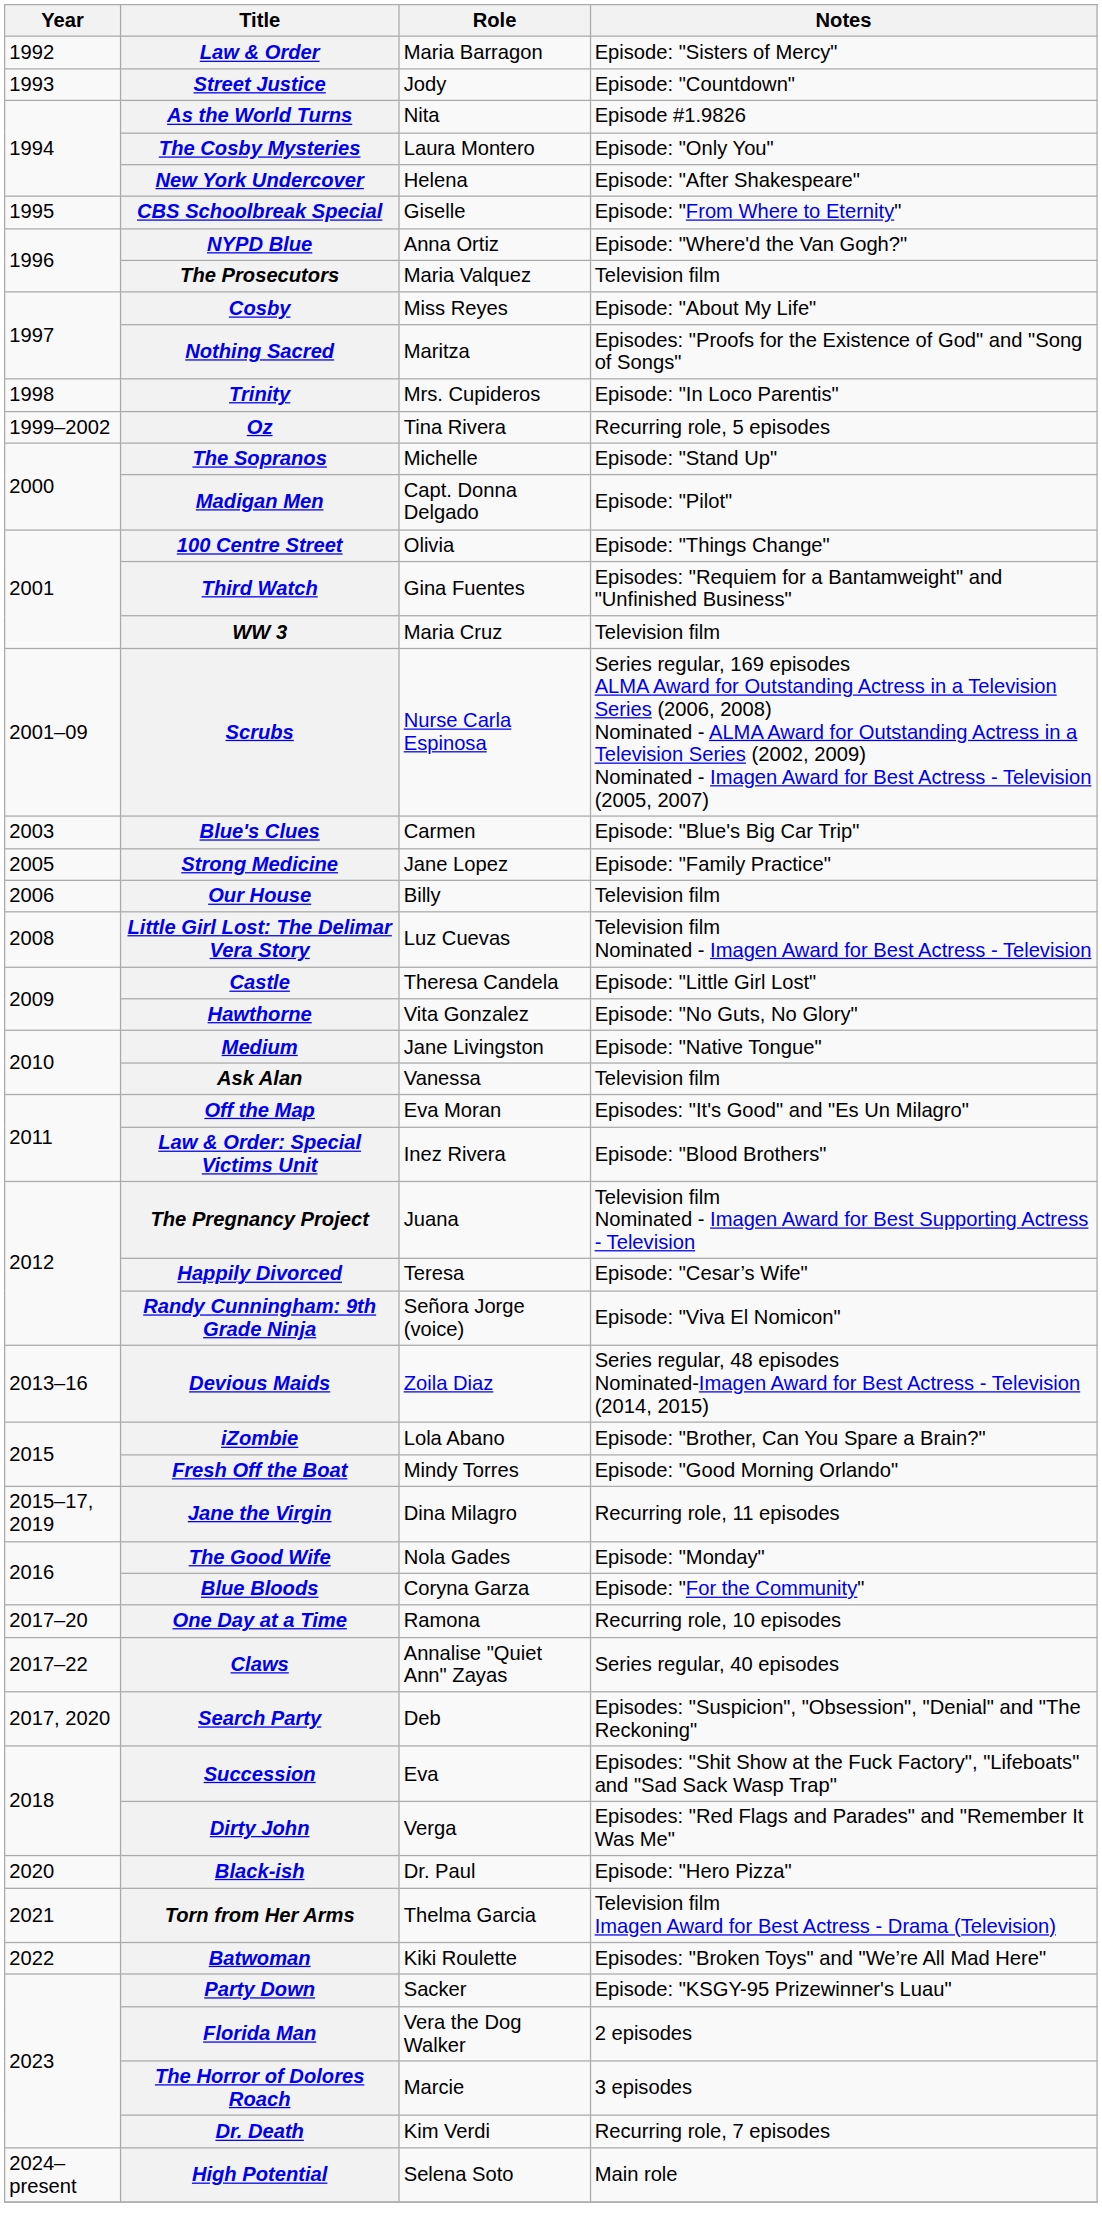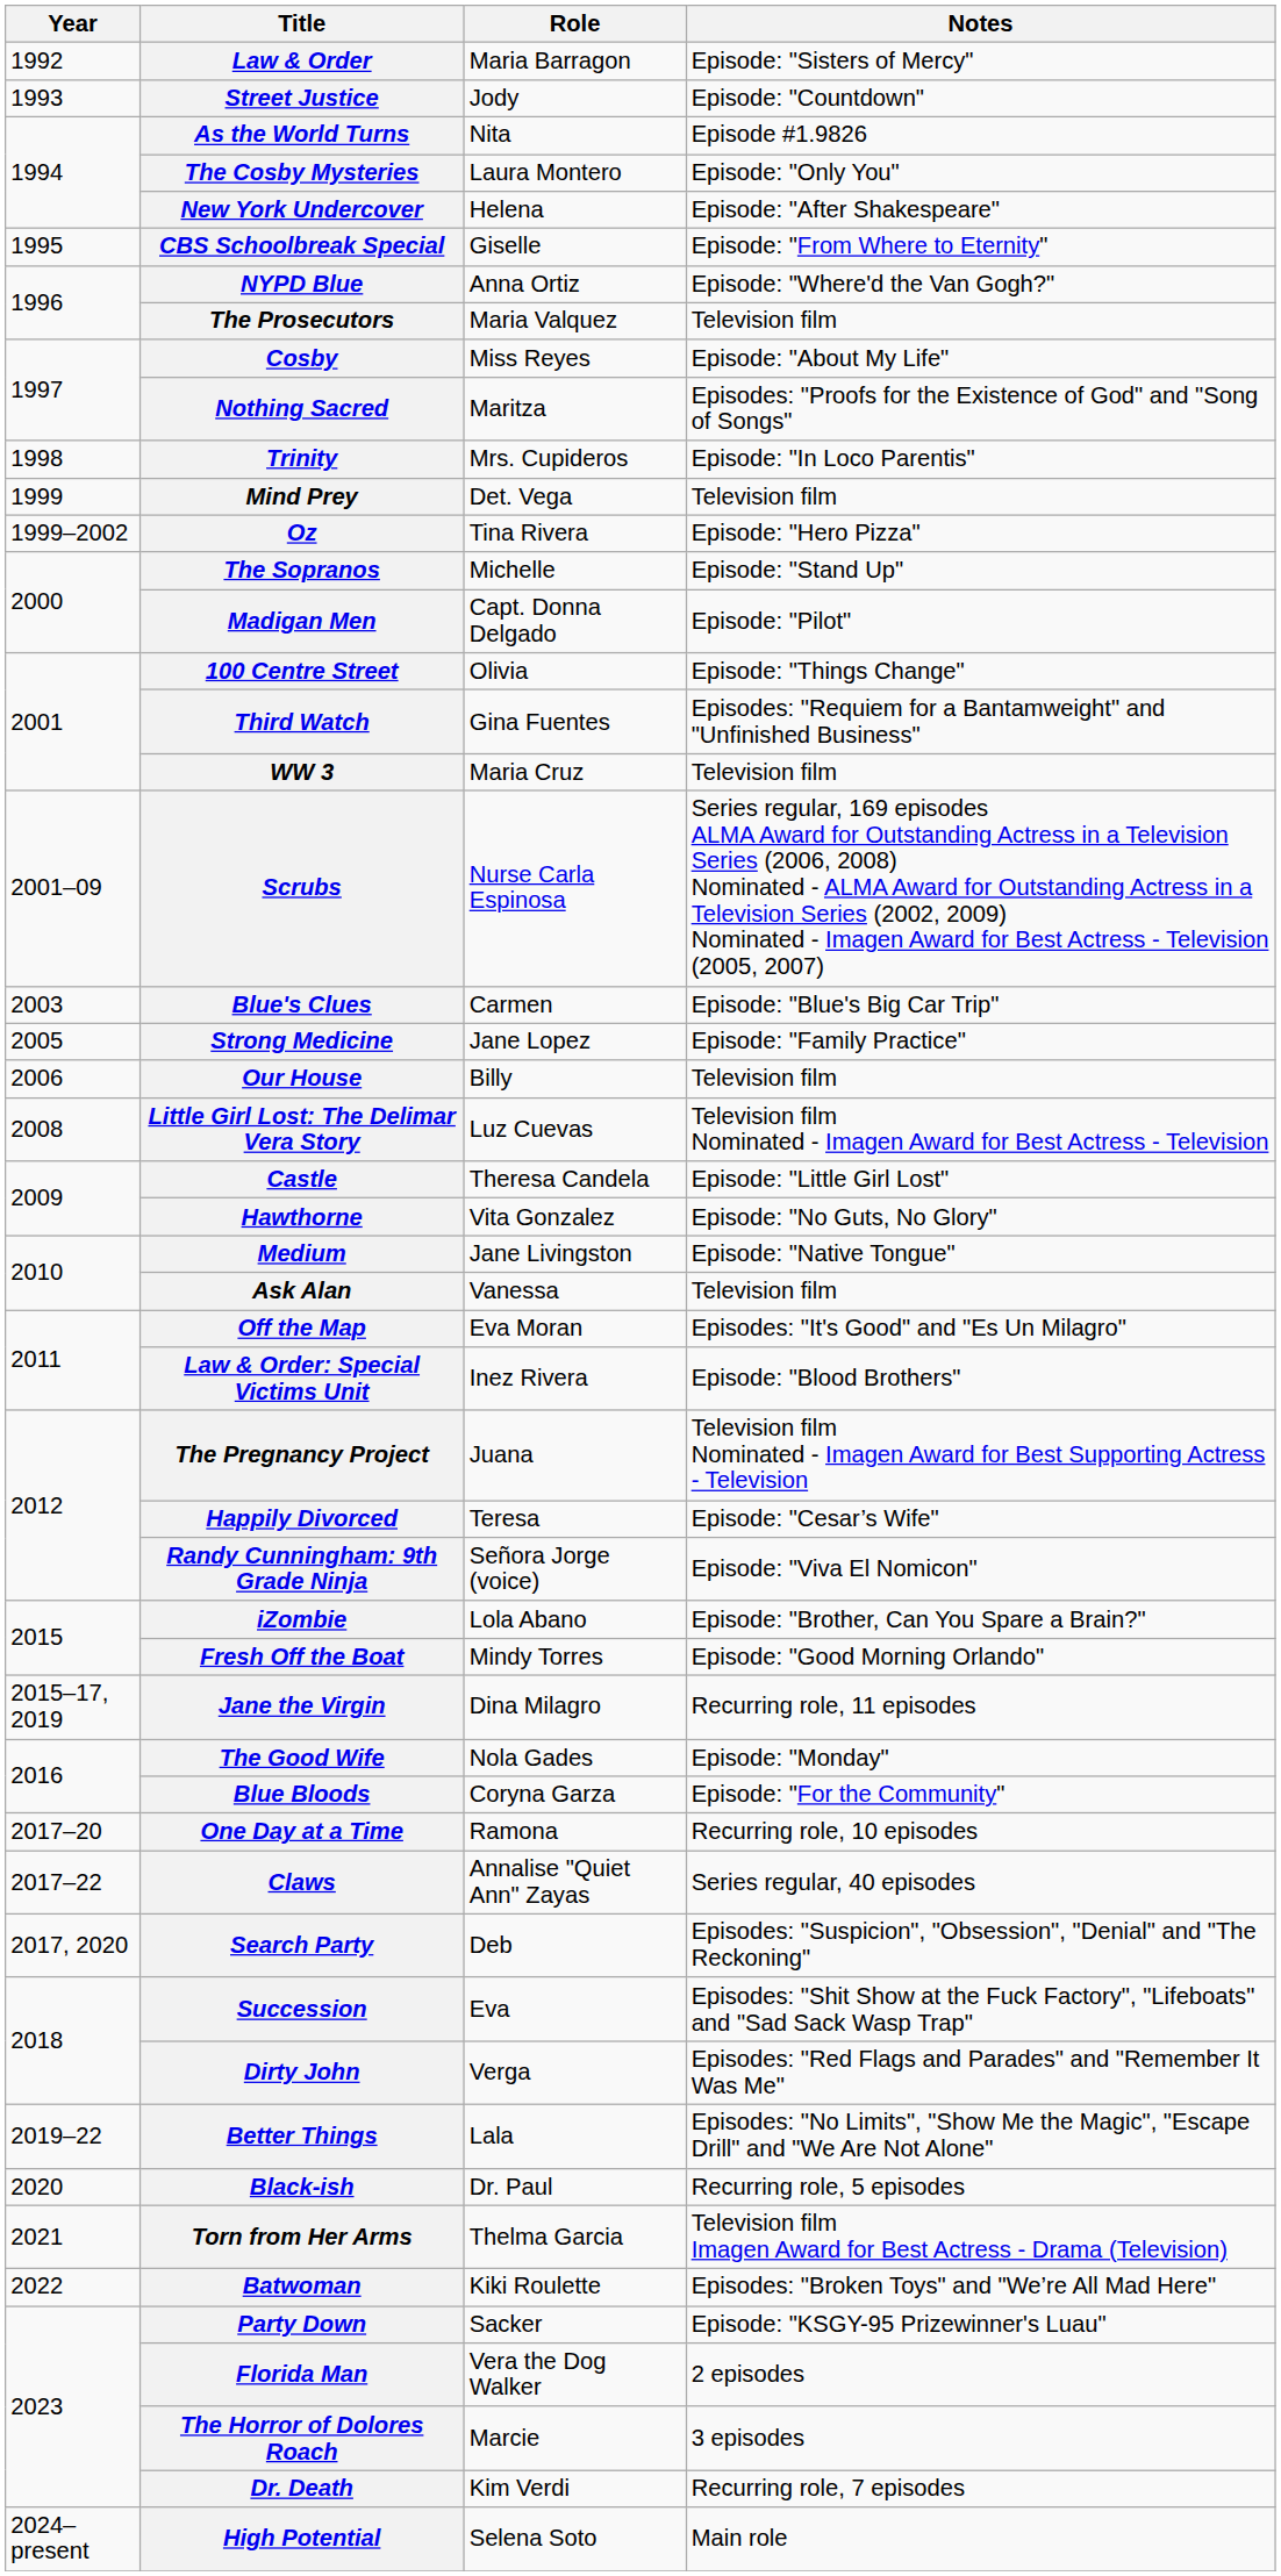 <table class="wikitable plainrowheaders sortable">
 <tr>
 <th scope="col">Year</th>
 <th scope="col">Title</th>
 <th scope="col" class="unsortable">Role</th>
 <th scope="col" class="unsortable">Notes</th>
 </tr>
 <tr>
 <td>1992</td>
 <th scope="row"><em><a href='#'>Law & Order</a></em></th>
 <td>Maria Barragon</td>
 <td>Episode: "Sisters of Mercy"</td>
 </tr>
 <tr>
 <td>1993</td>
 <th scope="row"><em><a href='#'>Street Justice</a></em></th>
 <td>Jody</td>
 <td>Episode: "Countdown"</td>
 </tr>
 <tr>
 <td rowspan=3>1994</td>
 <th scope="row"><em><a href='#'>As the World Turns</a></em></th>
 <td>Nita</td>
 <td>Episode #1.9826</td>
 </tr>
 <tr>
 <th scope="row"><em><a href='#'>The Cosby Mysteries</a></em></th>
 <td>Laura Montero</td>
 <td>Episode: "Only You"</td>
 </tr>
 <tr>
 <th scope="row"><em><a href='#'>New York Undercover</a></em></th>
 <td>Helena</td>
 <td>Episode: "After Shakespeare"</td>
 </tr>
 <tr>
 <td>1995</td>
 <th scope="row"><em><a href='#'>CBS Schoolbreak Special</a></em></th>
 <td>Giselle</td>
 <td>Episode: "<a href='#'>From Where to Eternity</a>"</td>
 </tr>
 <tr>
 <td rowspan=2>1996</td>
 <th scope="row"><em><a href='#'>NYPD Blue</a></em></th>
 <td>Anna Ortiz</td>
 <td>Episode: "Where'd the Van Gogh?"</td>
 </tr>
 <tr>
 <th scope="row"><em>The Prosecutors</em></th>
 <td>Maria Valquez</td>
 <td>Television film</td>
 </tr>
 <tr>
 <td rowspan=2>1997</td>
 <th scope="row"><em><a href='#'>Cosby</a></em></th>
 <td>Miss Reyes</td>
 <td>Episode: "About My Life"</td>
 </tr>
 <tr>
 <th scope="row"><em><a href='#'>Nothing Sacred</a></em></th>
 <td>Maritza</td>
 <td>Episodes: "Proofs for the Existence of God" and "Song of Songs"</td>
 </tr>
 <tr>
 <td>1998</td>
 <th scope="row"><em><a href='#'>Trinity</a></em></th>
 <td>Mrs. Cupideros</td>
 <td>Episode: "In Loco Parentis"</td>
 </tr>
 <tr>
+<td>1999</td>
+<th scope="row"><em>Mind Prey</em></th>
+<td>Det. Vega</td>
+<td>Television film</td>
+</tr>
+<tr>
 <td>1999–2002</td>
 <th scope="row"><em><a href='#'>Oz</a></em></th>
 <td>Tina Rivera</td>
-<td>Recurring role, 5 episodes</td>
+<td>Episode: "Hero Pizza"</td>
 </tr>
 <tr>
 <td rowspan=2>2000</td>
 <th scope="row"><em><a href='#'>The Sopranos</a></em></th>
 <td>Michelle</td>
 <td>Episode: "Stand Up"</td>
 </tr>
 <tr>
 <th scope="row"><em><a href='#'>Madigan Men</a></em></th>
 <td>Capt. Donna Delgado</td>
 <td>Episode: "Pilot"</td>
 </tr>
 <tr>
 <td rowspan=3>2001</td>
 <th scope="row"><em><a href='#'>100 Centre Street</a></em></th>
 <td>Olivia</td>
 <td>Episode: "Things Change"</td>
 </tr>
 <tr>
 <th scope="row"><em><a href='#'>Third Watch</a></em></th>
 <td>Gina Fuentes</td>
 <td>Episodes: "Requiem for a Bantamweight" and "Unfinished Business"</td>
 </tr>
 <tr>
 <th scope="row"><em>WW 3</em></th>
 <td>Maria Cruz</td>
 <td>Television film</td>
 </tr>
 <tr>
 <td>2001–09</td>
 <th scope="row"><em><a href='#'>Scrubs</a></em></th>
 <td><a href='#'>Nurse Carla Espinosa</a></td>
 <td>Series regular, 169 episodes<br><a href='#'>ALMA Award for Outstanding Actress in a Television Series</a> (2006, 2008)<br>Nominated - <a href='#'>ALMA Award for Outstanding Actress in a Television Series</a> (2002, 2009)<br>Nominated - <a href='#'>Imagen Award for Best Actress - Television</a> (2005, 2007)</td>
 </tr>
 <tr>
 <td>2003</td>
 <th scope="row"><em><a href='#'>Blue's Clues</a></em></th>
 <td>Carmen</td>
 <td>Episode: "Blue's Big Car Trip"</td>
 </tr>
 <tr>
 <td>2005</td>
 <th scope="row"><em><a href='#'>Strong Medicine</a></em></th>
 <td>Jane Lopez</td>
 <td>Episode: "Family Practice"</td>
 </tr>
 <tr>
 <td>2006</td>
 <th scope="row"><em><a href='#'>Our House</a></em></th>
 <td>Billy</td>
 <td>Television film</td>
 </tr>
 <tr>
 <td>2008</td>
 <th scope="row"><em><a href='#'>Little Girl Lost: The Delimar Vera Story</a></em></th>
 <td>Luz Cuevas</td>
 <td>Television film<br>Nominated - <a href='#'>Imagen Award for Best Actress - Television</a></td>
 </tr>
 <tr>
 <td rowspan=2>2009</td>
 <th scope="row"><em><a href='#'>Castle</a></em></th>
 <td>Theresa Candela</td>
 <td>Episode: "Little Girl Lost"</td>
 </tr>
 <tr>
 <th scope="row"><em><a href='#'>Hawthorne</a></em></th>
 <td>Vita Gonzalez</td>
 <td>Episode: "No Guts, No Glory"</td>
 </tr>
 <tr>
 <td rowspan=2>2010</td>
 <th scope="row"><em><a href='#'>Medium</a></em></th>
 <td>Jane Livingston</td>
 <td>Episode: "Native Tongue"</td>
 </tr>
 <tr>
 <th scope="row"><em>Ask Alan</em></th>
 <td>Vanessa</td>
 <td>Television film</td>
 </tr>
 <tr>
 <td rowspan=2>2011</td>
 <th scope="row"><em><a href='#'>Off the Map</a></em></th>
 <td>Eva Moran</td>
 <td>Episodes: "It's Good" and "Es Un Milagro"</td>
 </tr>
 <tr>
 <th scope="row"><em><a href='#'>Law & Order: Special Victims Unit</a></em></th>
 <td>Inez Rivera</td>
 <td>Episode: "Blood Brothers"</td>
 </tr>
 <tr>
 <td rowspan=3>2012</td>
 <th scope="row"><em>The Pregnancy Project</em></th>
 <td>Juana</td>
 <td>Television film<br>Nominated - <a href='#'>Imagen Award for Best Supporting Actress - Television</a></td>
 </tr>
 <tr>
 <th scope="row"><em><a href='#'>Happily Divorced</a></em></th>
 <td>Teresa</td>
 <td>Episode: "Cesar’s Wife"</td>
 </tr>
 <tr>
 <th scope="row"><em><a href='#'>Randy Cunningham: 9th Grade Ninja</a></em></th>
 <td>Señora Jorge (voice)</td>
 <td>Episode: "Viva El Nomicon"</td>
 </tr>
 <tr>
-<td>2013–16</td>
-<th scope="row"><em><a href='#'>Devious Maids</a></em></th>
-<td><a href='#'>Zoila Diaz</a></td>
-<td>Series regular, 48 episodes<br>Nominated-<a href='#'>Imagen Award for Best Actress - Television</a> (2014, 2015)</td>
-</tr>
-<tr>
 <td rowspan=2>2015</td>
 <th scope="row"><em><a href='#'>iZombie</a></em></th>
 <td>Lola Abano</td>
 <td>Episode: "Brother, Can You Spare a Brain?"</td>
 </tr>
 <tr>
 <th scope="row"><em><a href='#'>Fresh Off the Boat</a></em></th>
 <td>Mindy Torres</td>
 <td>Episode: "Good Morning Orlando"</td>
 </tr>
 <tr>
 <td>2015–17, 2019</td>
 <th scope="row"><em><a href='#'>Jane the Virgin</a></em></th>
 <td>Dina Milagro</td>
 <td>Recurring role, 11 episodes</td>
 </tr>
 <tr>
 <td rowspan=2>2016</td>
 <th scope="row"><em><a href='#'>The Good Wife</a></em></th>
 <td>Nola Gades</td>
 <td>Episode: "Monday"</td>
 </tr>
 <tr>
 <th scope="row"><em><a href='#'>Blue Bloods</a></em></th>
 <td>Coryna Garza</td>
 <td>Episode: "<a href='#'>For the Community</a>"</td>
 </tr>
 <tr>
 <td>2017–20</td>
 <th scope="row"><em><a href='#'>One Day at a Time</a></em></th>
 <td>Ramona</td>
 <td>Recurring role, 10 episodes</td>
 </tr>
 <tr>
 <td>2017–22</td>
 <th scope="row"><em><a href='#'>Claws</a></em></th>
 <td>Annalise "Quiet Ann" Zayas</td>
 <td>Series regular, 40 episodes</td>
 </tr>
 <tr>
 <td>2017, 2020</td>
 <th scope="row"><em><a href='#'>Search Party</a></em></th>
 <td>Deb</td>
 <td>Episodes: "Suspicion", "Obsession", "Denial" and "The Reckoning"</td>
 </tr>
 <tr>
 <td rowspan=2>2018</td>
 <th scope="row"><em><a href='#'>Succession</a></em></th>
 <td>Eva</td>
 <td>Episodes: "Shit Show at the Fuck Factory", "Lifeboats" and "Sad Sack Wasp Trap"</td>
 </tr>
 <tr>
 <th scope="row"><em><a href='#'>Dirty John</a></em></th>
 <td>Verga</td>
 <td>Episodes: "Red Flags and Parades" and "Remember It Was Me"</td>
 </tr>
 <tr>
+<td>2019–22</td>
+<th scope="row"><em><a href='#'>Better Things</a></em></th>
+<td>Lala</td>
+<td>Episodes: "No Limits", "Show Me the Magic", "Escape Drill" and "We Are Not Alone"</td>
+</tr>
+<tr>
 <td>2020</td>
 <th scope="row"><em><a href='#'>Black-ish</a></em></th>
 <td>Dr. Paul</td>
-<td>Episode: "Hero Pizza"</td>
+<td>Recurring role, 5 episodes</td>
 </tr>
 <tr>
 <td>2021</td>
 <th scope="row"><em>Torn from Her Arms</em></th>
 <td>Thelma Garcia</td>
 <td>Television film<br><a href='#'>Imagen Award for Best Actress - Drama (Television)</a></td>
 </tr>
 <tr>
 <td>2022</td>
 <th scope="row"><em><a href='#'>Batwoman</a></em></th>
 <td>Kiki Roulette</td>
 <td>Episodes: "Broken Toys" and "We’re All Mad Here"</td>
 </tr>
 <tr>
 <td rowspan=4>2023</td>
 <th scope="row"><em><a href='#'>Party Down</a></em></th>
 <td>Sacker</td>
 <td>Episode: "KSGY-95 Prizewinner's Luau"</td>
 </tr>
 <tr>
 <th scope="row"><em><a href='#'>Florida Man</a></em></th>
 <td>Vera the Dog Walker</td>
 <td>2 episodes</td>
 </tr>
 <tr>
 <th scope="row"><em><a href='#'>The Horror of Dolores Roach</a></em></th>
 <td>Marcie</td>
 <td>3 episodes</td>
 </tr>
 <tr>
 <th scope="row"><em><a href='#'>Dr. Death</a></em></th>
 <td>Kim Verdi</td>
 <td>Recurring role, 7 episodes</td>
 </tr>
 <tr>
 <td>2024–present</td>
 <th scope="row"><em><a href='#'>High Potential</a></em></th>
 <td>Selena Soto</td>
 <td>Main role</td>
 </tr>
 <tr>
 </tr>
 </table>
